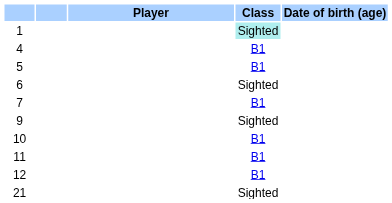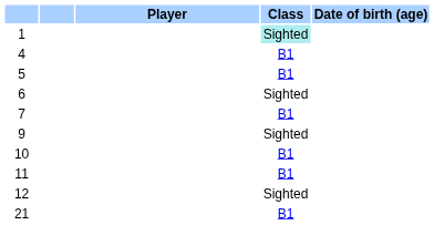 <table class="sortable" border="0" cellspacing="2" cellpadding="2">
 <tr style="background-color:#AAD0FF">
 <th width=8%></th>
 <th width=8%></th>
 <th width=44%>Player</th>
 <th width=12%>Class</th>
 <th width=28%>Date of birth (age)</th>
 </tr>
 <tr>
 <td style="text-align: center;">1</td>
 <td style="text-align: center;"></td>
 <td></td>
 <td style="background: paleturquoise; text-align: center;">Sighted</td>
 <td></td>
 </tr>
 <tr>
 <td style="text-align: center;">4</td>
 <td style="text-align: center;"></td>
 <td></td>
 <td style="text-align: center;"><a href='#'>B1</a></td>
 <td></td>
 </tr>
 <tr>
 <td style="text-align: center;">5</td>
 <td style="text-align: center;"></td>
 <td></td>
 <td style="text-align: center;"><a href='#'>B1</a></td>
 <td></td>
 </tr>
 <tr>
 <td style="text-align: center;">6</td>
 <td style="text-align: center;"></td>
 <td></td>
 <td style="text-align: center;">Sighted</td>
 <td></td>
 </tr>
 <tr>
 <td style="text-align: center;">7</td>
 <td style="text-align: center;"></td>
 <td></td>
 <td style="text-align: center;"><a href='#'>B1</a></td>
 <td></td>
 </tr>
 <tr>
 <td style="text-align: center;">9</td>
 <td style="text-align: center;"></td>
 <td></td>
 <td style="text-align: center;">Sighted</td>
 <td></td>
 </tr>
 <tr>
 <td style="text-align: center;">10</td>
 <td style="text-align: center;"></td>
 <td></td>
 <td style="text-align: center;"><a href='#'>B1</a></td>
 <td></td>
 </tr>
 <tr>
 <td style="text-align: center;">11</td>
 <td style="text-align: center;"></td>
 <td></td>
 <td style="text-align: center;"><a href='#'>B1</a></td>
 <td></td>
 </tr>
 <tr>
 <td style="text-align: center;">12</td>
 <td style="text-align: center;"></td>
 <td></td>
-<td style="text-align: center;"><a href='#'>B1</a></td>
+<td style="text-align: center;">Sighted</td>
 <td></td>
 </tr>
 <tr>
 <td style="text-align: center;">21</td>
 <td style="text-align: center;"></td>
 <td></td>
-<td style="text-align: center;">Sighted</td>
+<td style="text-align: center;"><a href='#'>B1</a></td>
 <td></td>
 </tr>
 </table>
